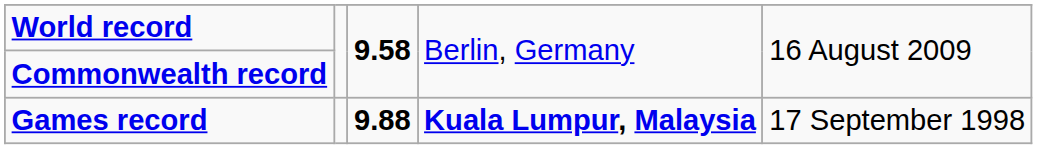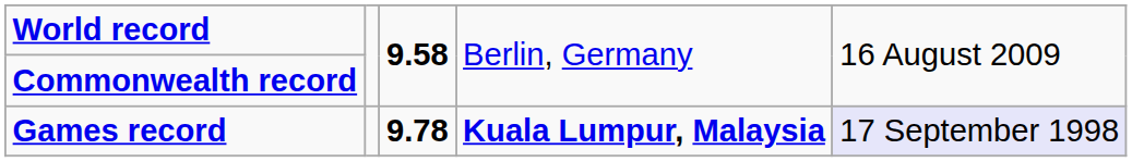 <table class="wikitable">
 <tr>
 <td><a href='#'><strong>World record</strong></a></td>
 <td rowspan="2"></td>
 <td rowspan="2"><strong>9.58</strong></td>
 <td rowspan="2"><a href='#'>Berlin</a>, <a href='#'>Germany</a></td>
 <td rowspan="2">16 August 2009</td>
 </tr>
 <tr>
 <td><a href='#'><strong>Commonwealth record</strong></a></td>
 </tr>
 <tr>
 <td><a href='#'><strong>Games record</strong></a></td>
 <td></td>
-<td><strong>9.88</strong></td>
+<td><strong>9.78</strong></td>
 <td><strong><a href='#'>Kuala Lumpur</a>, <a href='#'>Malaysia</a></strong></td>
-<td>17 September 1998</td>
+<td style="background: lavender;">17 September 1998</td>
 </tr>
 </table>
